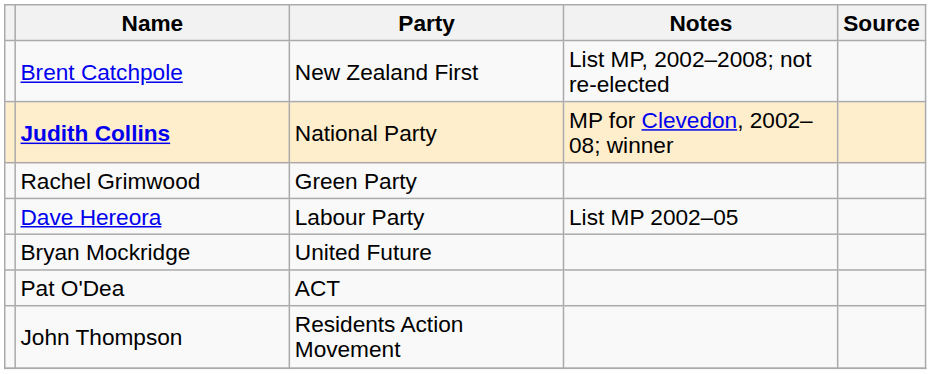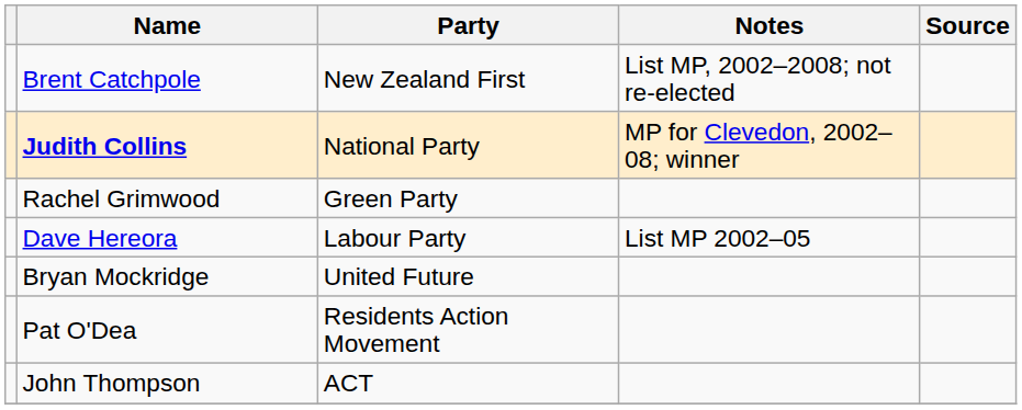 <table class="wikitable" width="70%" style="font-size:95%;">
 <tr>
 <th width=1%></th>
 <th width=30%>Name</th>
 <th width=30%>Party</th>
 <th width=30%>Notes</th>
 <th width=9%>Source</th>
 </tr>
 <tr -->
 <td bgcolor=></td>
 <td><a href='#'>Brent Catchpole</a></td>
 <td>New Zealand First</td>
 <td>List MP, 2002–2008; not re-elected</td>
 <td></td>
 </tr>
 <tr ---- bgcolor=#FFEECC>
 <td bgcolor=></td>
 <td><strong><a href='#'>Judith Collins</a></strong></td>
 <td>National Party</td>
 <td>MP for <a href='#'>Clevedon</a>, 2002–08; winner</td>
 <td></td>
 </tr>
 <tr -->
 <td bgcolor=></td>
 <td>Rachel Grimwood</td>
 <td>Green Party</td>
 <td></td>
 <td></td>
 </tr>
 <tr -->
 <td bgcolor=></td>
 <td><a href='#'>Dave Hereora</a></td>
 <td>Labour Party</td>
 <td>List MP 2002–05</td>
 <td></td>
 </tr>
 <tr -->
 <td bgcolor=></td>
 <td>Bryan Mockridge</td>
 <td>United Future</td>
 <td></td>
 <td></td>
 </tr>
 <tr -->
 <td bgcolor=></td>
 <td>Pat O'Dea</td>
-<td>ACT</td>
+<td>Residents Action Movement</td>
 <td></td>
 <td></td>
 </tr>
 <tr -->
 <td bgcolor=></td>
 <td>John Thompson</td>
-<td>Residents Action Movement</td>
+<td>ACT</td>
 <td></td>
 <td></td>
 </tr>
 <tr -->
 </tr>
 </table>
